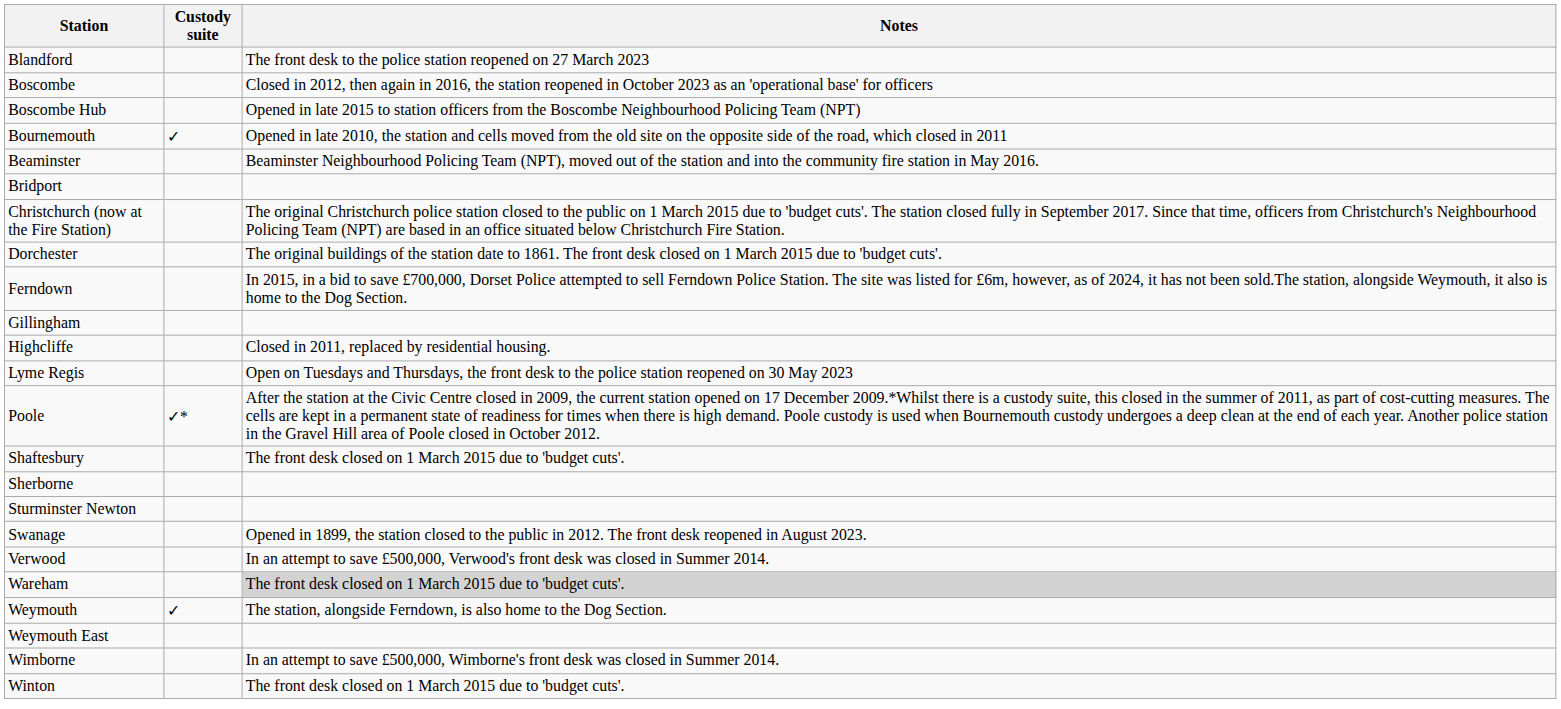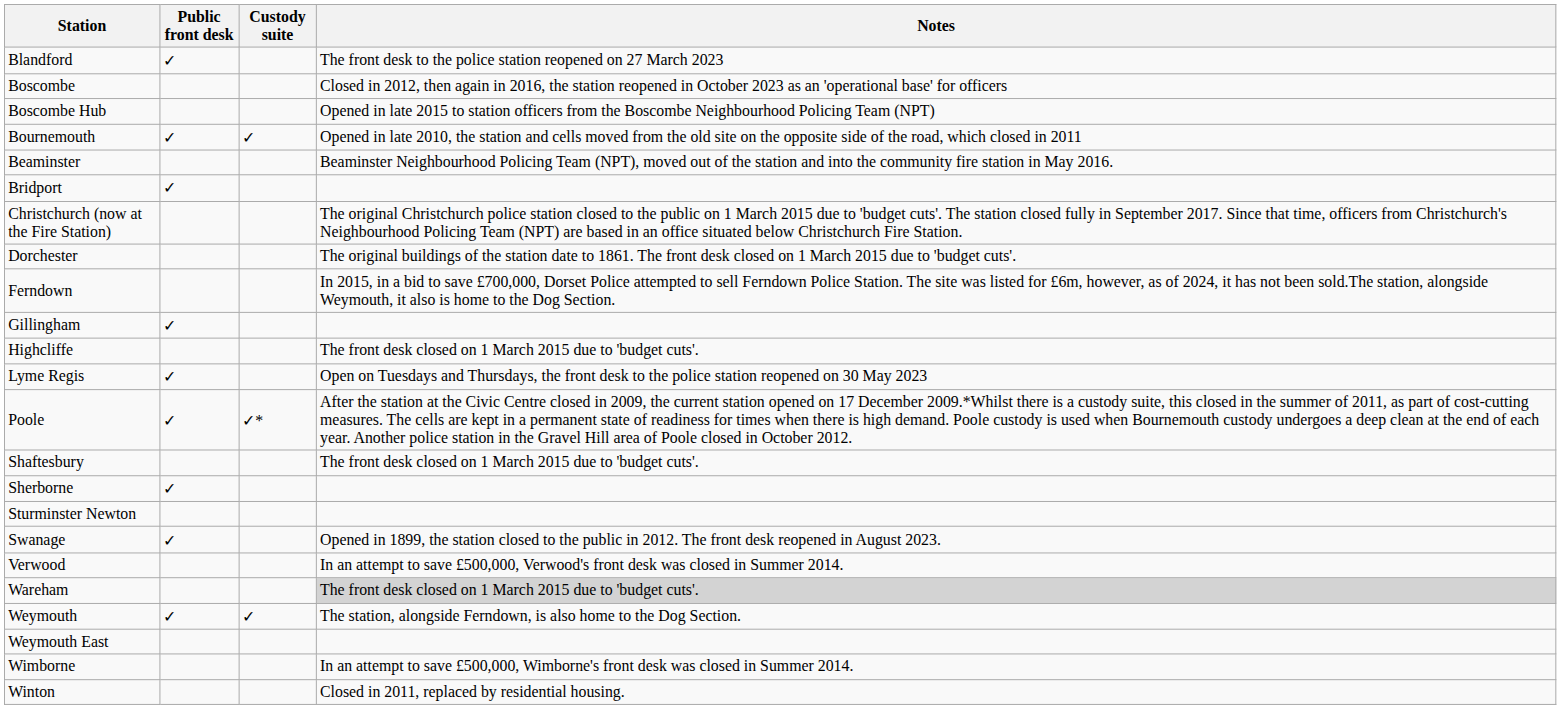 <table class="wikitable">
 <tr>
 <th>Station</th>
+<th>Public front desk</th>
 <th>Custody suite</th>
 <th>Notes</th>
 </tr>
 <tr>
 <td>Blandford</td>
+<td>✓</td>
 <td></td>
 <td>The front desk to the police station reopened on 27 March 2023</td>
 </tr>
 <tr>
 <td>Boscombe</td>
 <td></td>
+<td></td>
 <td>Closed in 2012, then again in 2016, the station reopened in October 2023 as an 'operational base' for officers</td>
 </tr>
 <tr>
 <td>Boscombe Hub</td>
+<td></td>
 <td></td>
 <td>Opened in late 2015 to station officers from the Boscombe Neighbourhood Policing Team (NPT)</td>
 </tr>
 <tr>
 <td>Bournemouth</td>
 <td>✓</td>
+<td>✓</td>
 <td>Opened in late 2010, the station and cells moved from the old site on the opposite side of the road, which closed in 2011</td>
 </tr>
 <tr>
 <td>Beaminster</td>
 <td></td>
+<td></td>
 <td>Beaminster Neighbourhood Policing Team (NPT), moved out of the station and into the community fire station in May 2016.</td>
 </tr>
 <tr>
 <td>Bridport</td>
+<td>✓</td>
 <td></td>
 <td></td>
 </tr>
 <tr>
 <td>Christchurch (now at the Fire Station)</td>
 <td></td>
+<td></td>
 <td>The original Christchurch police station closed to the public on 1 March 2015 due to 'budget cuts'. The station closed fully in September 2017. Since that time, officers from Christchurch's Neighbourhood Policing Team (NPT) are based in an office situated below Christchurch Fire Station.</td>
 </tr>
 <tr>
 <td>Dorchester</td>
+<td></td>
 <td></td>
 <td>The original buildings of the station date to 1861. The front desk closed on 1 March 2015 due to 'budget cuts'.</td>
 </tr>
 <tr>
 <td>Ferndown</td>
 <td></td>
+<td></td>
 <td>In 2015, in a bid to save £700,000, Dorset Police attempted to sell Ferndown Police Station. The site was listed for £6m, however, as of 2024, it has not been sold.The station, alongside Weymouth, it also is home to the Dog Section.</td>
 </tr>
 <tr>
 <td>Gillingham</td>
+<td>✓</td>
 <td></td>
 <td></td>
 </tr>
 <tr>
 <td>Highcliffe</td>
 <td></td>
-<td>Closed in 2011, replaced by residential housing.</td>
+<td></td>
+<td>The front desk closed on 1 March 2015 due to 'budget cuts'.</td>
 </tr>
 <tr>
 <td>Lyme Regis</td>
+<td>✓</td>
 <td></td>
 <td>Open on Tuesdays and Thursdays, the front desk to the police station reopened on 30 May 2023</td>
 </tr>
 <tr>
 <td>Poole</td>
+<td>✓</td>
 <td>✓*</td>
 <td>After the station at the Civic Centre closed in 2009, the current station opened on 17 December 2009.*Whilst there is a custody suite, this closed in the summer of 2011, as part of cost-cutting measures. The cells are kept in a permanent state of readiness for times when there is high demand. Poole custody is used when Bournemouth custody undergoes a deep clean at the end of each year. Another police station in the Gravel Hill area of Poole closed in October 2012.</td>
 </tr>
 <tr>
 <td>Shaftesbury</td>
 <td></td>
+<td></td>
 <td>The front desk closed on 1 March 2015 due to 'budget cuts'.</td>
 </tr>
 <tr>
 <td>Sherborne</td>
+<td>✓</td>
 <td></td>
 <td></td>
 </tr>
 <tr>
 <td>Sturminster Newton</td>
 <td></td>
 <td></td>
+<td></td>
 </tr>
 <tr>
 <td>Swanage</td>
+<td>✓</td>
 <td></td>
 <td>Opened in 1899, the station closed to the public in 2012. The front desk reopened in August 2023.</td>
 </tr>
 <tr>
 <td>Verwood</td>
 <td></td>
+<td></td>
 <td>In an attempt to save £500,000, Verwood's front desk was closed in Summer 2014.</td>
 </tr>
 <tr>
 <td>Wareham</td>
 <td></td>
+<td></td>
 <td style="background: lightgrey;">The front desk closed on 1 March 2015 due to 'budget cuts'.</td>
 </tr>
 <tr>
 <td>Weymouth</td>
+<td>✓</td>
 <td>✓</td>
 <td>The station, alongside Ferndown, is also home to the Dog Section.</td>
 </tr>
 <tr>
 <td>Weymouth East</td>
 <td></td>
 <td></td>
+<td></td>
 </tr>
 <tr>
 <td>Wimborne</td>
+<td></td>
 <td></td>
 <td>In an attempt to save £500,000, Wimborne's front desk was closed in Summer 2014.</td>
 </tr>
 <tr>
 <td>Winton</td>
 <td></td>
-<td>The front desk closed on 1 March 2015 due to 'budget cuts'.</td>
+<td></td>
+<td>Closed in 2011, replaced by residential housing.</td>
 </tr>
 </table>
